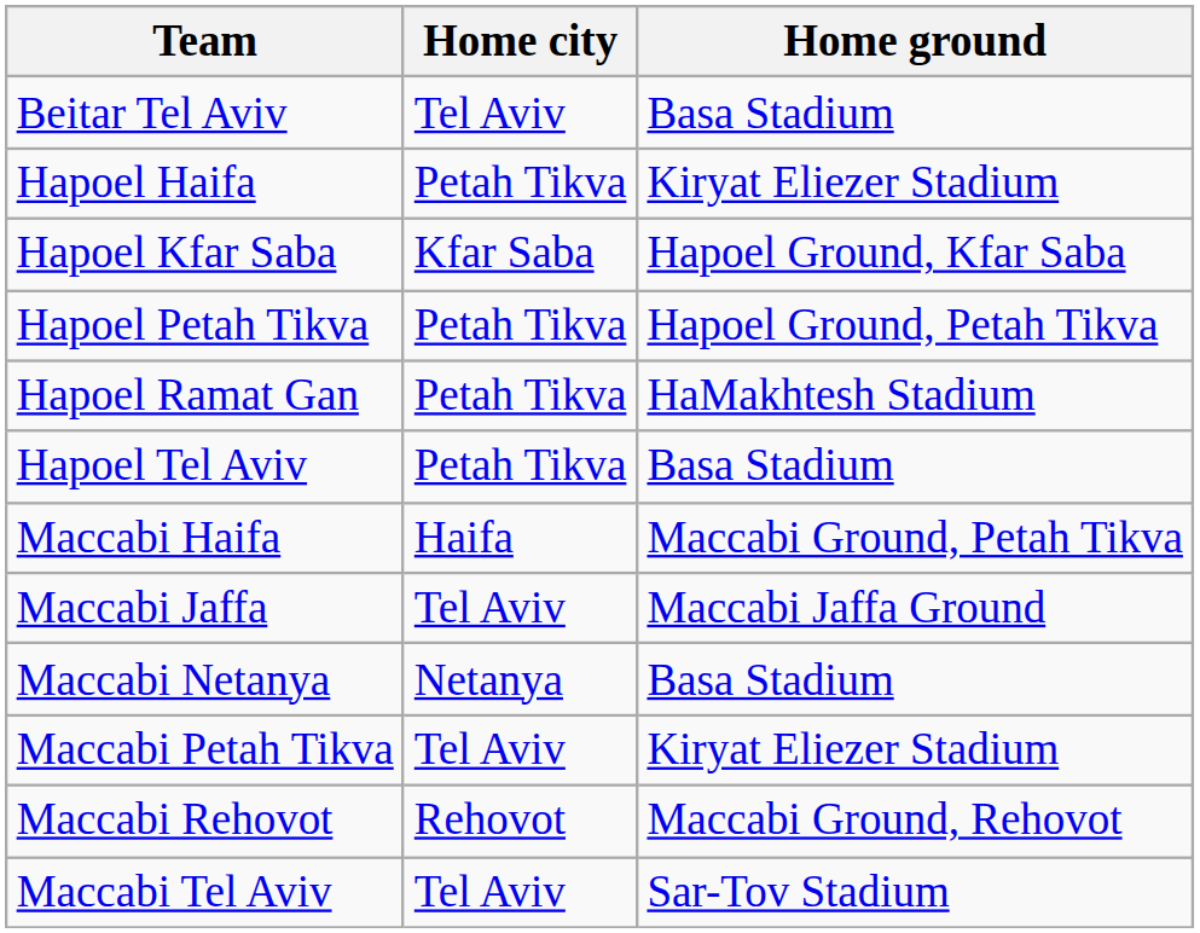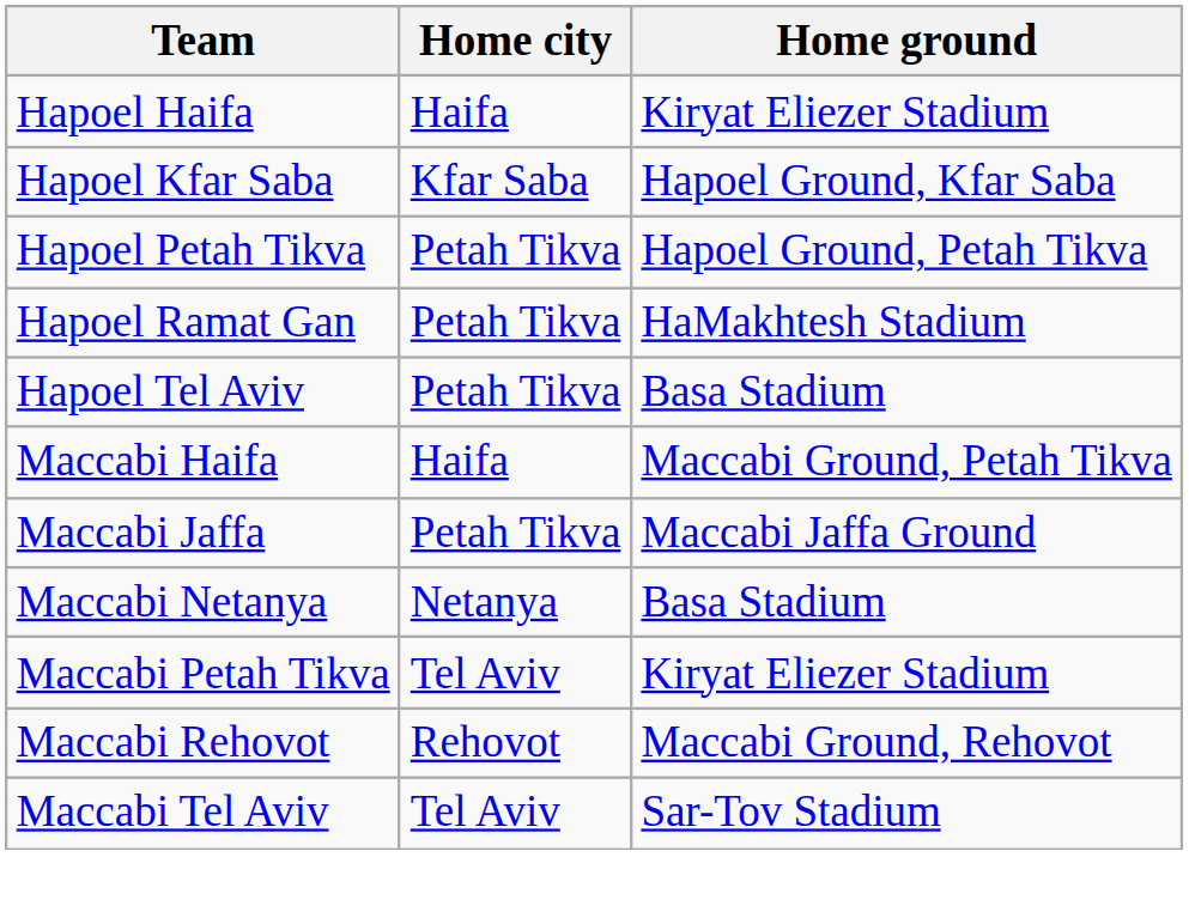 <table class="wikitable sortable">
 <tr>
 <th>Team</th>
 <th>Home city</th>
 <th>Home ground</th>
 </tr>
 <tr>
-<td><a href='#'>Beitar Tel Aviv</a></td>
-<td><a href='#'>Tel Aviv</a></td>
-<td><a href='#'>Basa Stadium</a></td>
-</tr>
-<tr>
 <td><a href='#'>Hapoel Haifa</a></td>
-<td><a href='#'>Petah Tikva</a></td>
+<td><a href='#'>Haifa</a></td>
 <td><a href='#'>Kiryat Eliezer Stadium</a></td>
 </tr>
 <tr>
 <td><a href='#'>Hapoel Kfar Saba</a></td>
 <td><a href='#'>Kfar Saba</a></td>
 <td><a href='#'>Hapoel Ground, Kfar Saba</a></td>
 </tr>
 <tr>
 <td><a href='#'>Hapoel Petah Tikva</a></td>
 <td><a href='#'>Petah Tikva</a></td>
 <td><a href='#'>Hapoel Ground, Petah Tikva</a></td>
 </tr>
 <tr>
 <td><a href='#'>Hapoel Ramat Gan</a></td>
 <td><a href='#'>Petah Tikva</a></td>
 <td><a href='#'>HaMakhtesh Stadium</a></td>
 </tr>
 <tr>
 <td><a href='#'>Hapoel Tel Aviv</a></td>
 <td><a href='#'>Petah Tikva</a></td>
 <td><a href='#'>Basa Stadium</a></td>
 </tr>
 <tr>
 <td><a href='#'>Maccabi Haifa</a></td>
 <td><a href='#'>Haifa</a></td>
 <td><a href='#'>Maccabi Ground, Petah Tikva</a></td>
 </tr>
 <tr>
 <td><a href='#'>Maccabi Jaffa</a></td>
-<td><a href='#'>Tel Aviv</a></td>
+<td><a href='#'>Petah Tikva</a></td>
 <td><a href='#'>Maccabi Jaffa Ground</a></td>
 </tr>
 <tr>
 <td><a href='#'>Maccabi Netanya</a></td>
 <td><a href='#'>Netanya</a></td>
 <td><a href='#'>Basa Stadium</a></td>
 </tr>
 <tr>
 <td><a href='#'>Maccabi Petah Tikva</a></td>
 <td><a href='#'>Tel Aviv</a></td>
 <td><a href='#'>Kiryat Eliezer Stadium</a></td>
 </tr>
 <tr>
 <td><a href='#'>Maccabi Rehovot</a></td>
 <td><a href='#'>Rehovot</a></td>
 <td><a href='#'>Maccabi Ground, Rehovot</a></td>
 </tr>
 <tr>
 <td><a href='#'>Maccabi Tel Aviv</a></td>
 <td><a href='#'>Tel Aviv</a></td>
 <td><a href='#'>Sar-Tov Stadium</a></td>
 </tr>
 </table>
